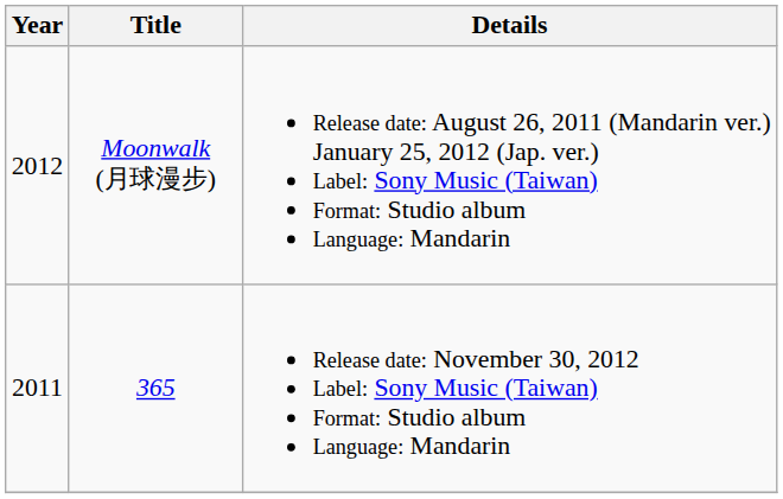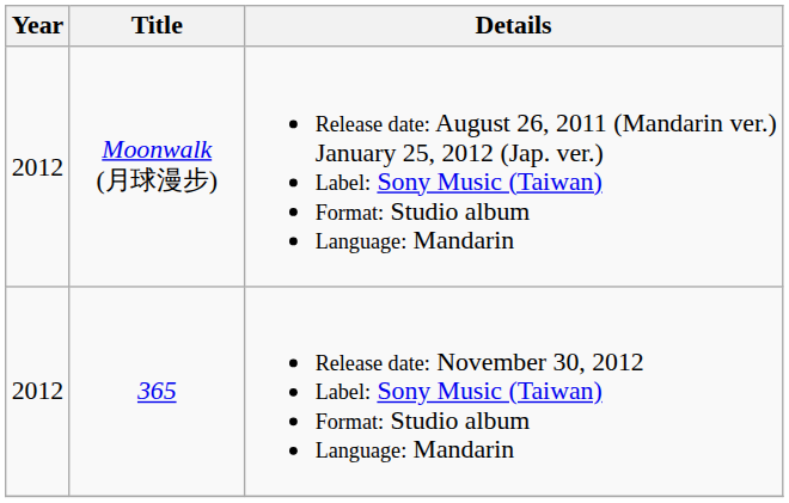 <table class="wikitable">
 <tr>
 <th>Year</th>
 <th style="width:100px">Title</th>
 <th>Details</th>
 </tr>
 <tr>
 <td style="text-align:center">2012</td>
 <td style="text-align:center"><em><a href='#'>Moonwalk</a></em><br> (月球漫步)</td>
 <td><br><ul><li><small>Release date:</small> August 26, 2011 (Mandarin ver.) <br>       January 25, 2012 (Jap. ver.)</li><li><small>Label:</small> <a href='#'>Sony Music (Taiwan)</a></li><li><small>Format:</small> Studio album</li><li><small>Language:</small> Mandarin</li></ul></td>
 </tr>
 <tr>
-<td style="text-align:center">2011</td>
+<td style="text-align:center">2012</td>
 <td style="text-align:center"><em><a href='#'>365</a></em></td>
 <td><br><ul><li><small>Release date:</small> November 30, 2012</li><li><small>Label:</small> <a href='#'>Sony Music (Taiwan)</a></li><li><small>Format:</small> Studio album</li><li><small>Language:</small> Mandarin</li></ul></td>
 </tr>
 <tr>
 </tr>
 </table>
